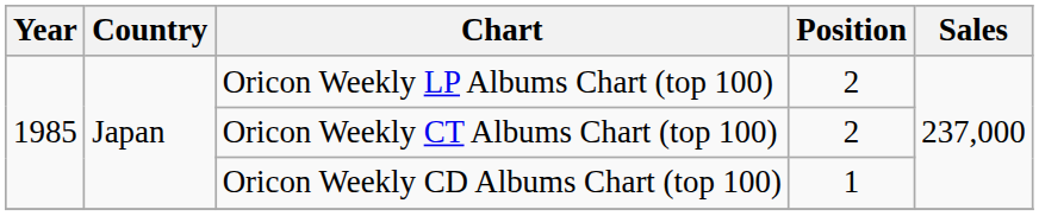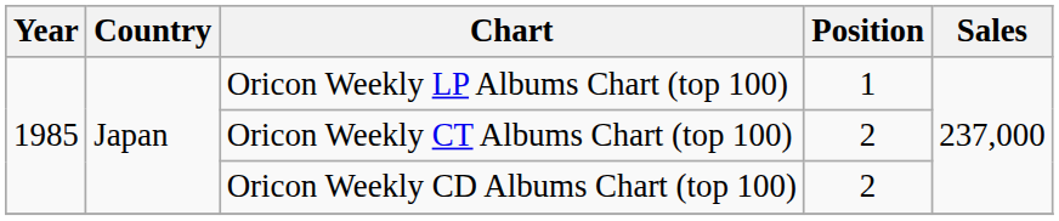 <table class="wikitable">
 <tr>
 <th>Year</th>
 <th>Country</th>
 <th>Chart</th>
 <th>Position</th>
 <th>Sales</th>
 </tr>
 <tr>
 <td rowspan=3>1985</td>
 <td rowspan=3>Japan</td>
 <td>Oricon Weekly <a href='#'>LP</a> Albums Chart (top 100)</td>
-<td align="center">2</td>
+<td align="center">1</td>
 <td rowspan=3>237,000</td>
 </tr>
 <tr>
 <td>Oricon Weekly <a href='#'>CT</a> Albums Chart (top 100)</td>
 <td align="center">2</td>
 </tr>
 <tr>
 <td>Oricon Weekly CD Albums Chart (top 100)</td>
-<td align="center">1</td>
+<td align="center">2</td>
 </tr>
 <tr>
 </tr>
 </table>
